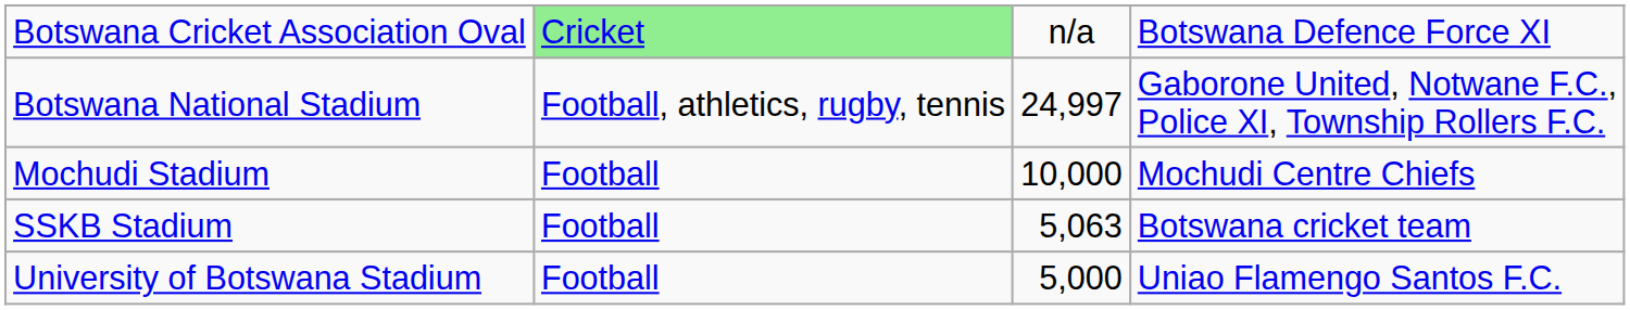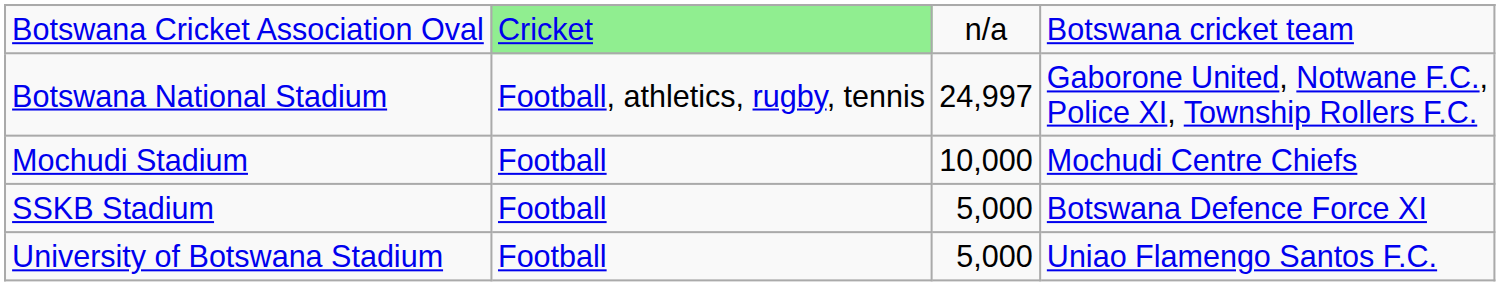 <table class="wikitable" style="font-size:95%;">
 <tr style="text-align:center; background:#eee">
 </tr>
 <tr>
 <td><a href='#'>Botswana Cricket Association Oval</a></td>
 <td style="background: lightgreen;"><a href='#'>Cricket</a></td>
 <td align="center">n/a</td>
-<td><a href='#'>Botswana Defence Force XI</a></td>
+<td><a href='#'>Botswana cricket team</a></td>
 </tr>
 <tr>
 <td><a href='#'>Botswana National Stadium</a></td>
 <td><a href='#'>Football</a>, athletics, <a href='#'>rugby</a>, tennis</td>
 <td align="right">24,997</td>
 <td><a href='#'>Gaborone United</a>, <a href='#'>Notwane F.C.</a>,<br><a href='#'>Police XI</a>, <a href='#'>Township Rollers F.C.</a></td>
 </tr>
 <tr>
 <td><a href='#'>Mochudi Stadium</a></td>
 <td><a href='#'>Football</a></td>
 <td align="right">10,000</td>
 <td><a href='#'>Mochudi Centre Chiefs</a></td>
 </tr>
 <tr>
 <td><a href='#'>SSKB Stadium</a></td>
 <td><a href='#'>Football</a></td>
-<td align="right">5,063</td>
-<td><a href='#'>Botswana cricket team</a></td>
+<td align="right">5,000</td>
+<td><a href='#'>Botswana Defence Force XI</a></td>
 </tr>
 <tr>
 <td><a href='#'>University of Botswana Stadium</a></td>
 <td><a href='#'>Football</a></td>
 <td align="right">5,000</td>
 <td><a href='#'>Uniao Flamengo Santos F.C.</a></td>
 </tr>
 </table>
